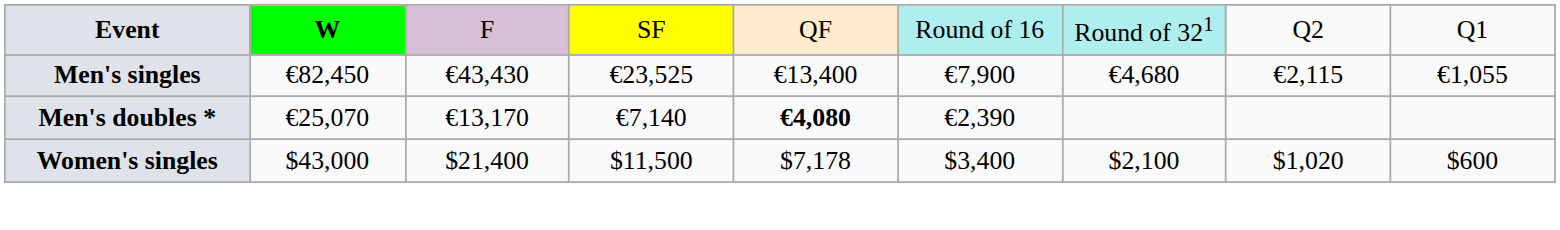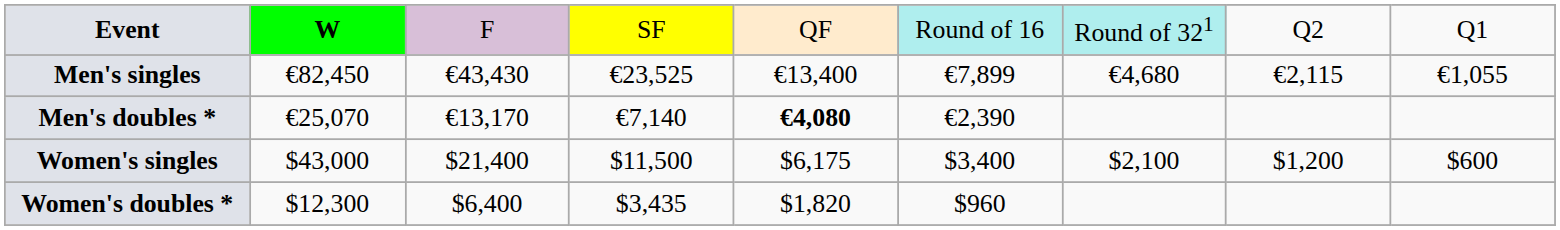 <table class=wikitable style=font-size:90%;text-align:center>
 <tr>
 <td style="width:130px; background:#dfe2e9;"><strong>Event</strong></td>
 <td style="width:80px; background:lime;"><strong>W</strong></td>
 <td style="width:85px; background:thistle;">F</td>
 <td style="width:85px; background:#ff0;">SF</td>
 <td style="width:85px; background:#ffebcd;">QF</td>
 <td style="width:85px; background:#afeeee;">Round of 16</td>
 <td style="width:85px; background:#afeeee;">Round of 32<sup>1</sup></td>
 <td width=85>Q2</td>
 <td width=85>Q1</td>
 </tr>
 <tr>
 <td style="background:#dfe2e9;"><strong>Men's singles</strong></td>
 <td>€82,450</td>
 <td>€43,430</td>
 <td>€23,525</td>
 <td>€13,400</td>
-<td>€7,900</td>
+<td>€7,899</td>
 <td>€4,680</td>
 <td>€2,115</td>
 <td>€1,055</td>
 </tr>
 <tr>
 <td style="background:#dfe2e9;"><strong>Men's doubles *</strong></td>
 <td>€25,070</td>
 <td>€13,170</td>
 <td>€7,140</td>
 <td><strong>€4,080</strong></td>
 <td>€2,390</td>
 <td></td>
 <td></td>
 <td></td>
 </tr>
 <tr>
 <td style="background:#dfe2e9;"><strong>Women's singles</strong></td>
 <td>$43,000</td>
 <td>$21,400</td>
 <td>$11,500</td>
-<td>$7,178</td>
+<td>$6,175</td>
 <td>$3,400</td>
 <td>$2,100</td>
-<td>$1,020</td>
+<td>$1,200</td>
 <td>$600</td>
 </tr>
+<tr>
+<td style="background:#dfe2e9;"><strong>Women's doubles *</strong></td>
+<td>$12,300</td>
+<td>$6,400</td>
+<td>$3,435</td>
+<td>$1,820</td>
+<td>$960</td>
+<td></td>
+<td></td>
+<td></td>
+</tr>
 </table>
